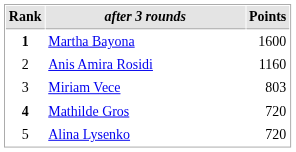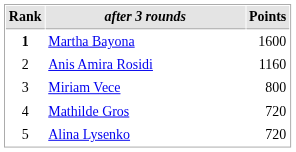 <table cellspacing="1" cellpadding="3" style="border:1px solid #aaa; font-size:90%;">
 <tr style="background:#e4e4e4;">
 <th style="border-bottom:1px solid #aaa; width:10px;">Rank</th>
 <th style="border-bottom:1px solid #aaa; width:200px; white-space:nowrap;"><em>after 3 rounds</em> </th>
 <th style="border-bottom:1px solid #aaa; width:20px;">Points</th>
 </tr>
 <tr>
 <td align=center><strong>1</strong></td>
 <td> <a href='#'>Martha Bayona</a></td>
 <td align=right>1600</td>
 </tr>
 <tr>
 <td align=center>2</td>
 <td> <a href='#'>Anis Amira Rosidi</a></td>
 <td align=right>1160</td>
 </tr>
 <tr>
 <td align=center>3</td>
 <td> <a href='#'>Miriam Vece</a></td>
-<td align=right>803</td>
+<td align=right>800</td>
 </tr>
 <tr>
-<td align=center><strong>4</strong></td>
+<td align=center>4</td>
 <td> <a href='#'>Mathilde Gros</a></td>
 <td align=right>720</td>
 </tr>
 <tr>
 <td align=center>5</td>
 <td> <a href='#'>Alina Lysenko</a></td>
 <td align=right>720</td>
 </tr>
 </table>
